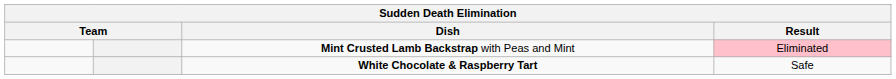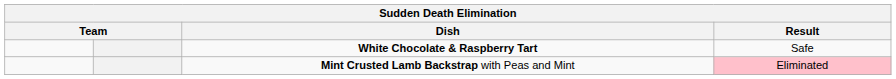 <table class="wikitable plainrowheaders" style="margin: 1em auto; text-align:center; font-size:90%; width:80em;">
 <tr>
 <th colspan="4" >Sudden Death Elimination</th>
 </tr>
 <tr>
 <th style="width:20%;" colspan="2">Team</th>
 <th style="width:60%;">Dish</th>
 <th style="width:20%;">Result</th>
 </tr>
 <tr>
 <td></td>
 <th style="text-align:centre"></th>
-<td><strong>Mint Crusted Lamb Backstrap</strong> with Peas and Mint</td>
-<td bgcolor="pink">Eliminated</td>
+<td><strong>White Chocolate & Raspberry Tart</strong></td>
+<td>Safe</td>
 </tr>
 <tr>
 <td></td>
 <th style="text-align:centre"></th>
-<td><strong>White Chocolate & Raspberry Tart</strong></td>
-<td>Safe</td>
+<td><strong>Mint Crusted Lamb Backstrap</strong> with Peas and Mint</td>
+<td bgcolor="pink">Eliminated</td>
 </tr>
 </table>
